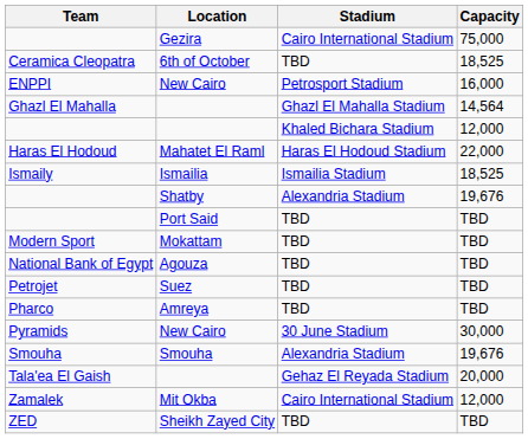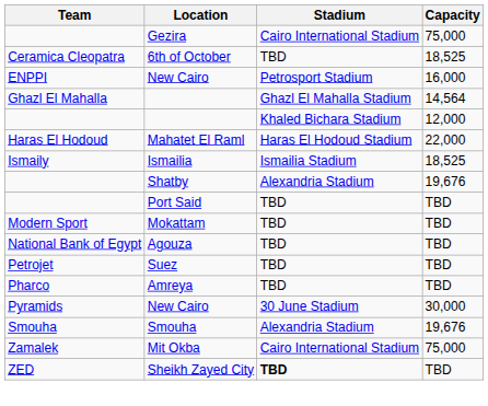 <table class="wikitable sortable" style=text-align:left>
 <tr>
 <th>Team</th>
 <th>Location</th>
 <th>Stadium</th>
 <th>Capacity</th>
 </tr>
 <tr>
 <td></td>
 <td><a href='#'>Gezira</a></td>
 <td><a href='#'>Cairo International Stadium</a></td>
 <td>75,000</td>
 </tr>
 <tr>
 <td><a href='#'>Ceramica Cleopatra</a></td>
 <td><a href='#'>6th of October</a></td>
 <td>TBD</td>
 <td>18,525</td>
 </tr>
 <tr>
 <td><a href='#'>ENPPI</a></td>
 <td><a href='#'>New Cairo</a></td>
 <td><a href='#'>Petrosport Stadium</a></td>
 <td>16,000</td>
 </tr>
 <tr>
 <td><a href='#'>Ghazl El Mahalla</a></td>
 <td></td>
 <td><a href='#'>Ghazl El Mahalla Stadium</a></td>
 <td>14,564</td>
 </tr>
 <tr>
 <td></td>
 <td></td>
 <td><a href='#'>Khaled Bichara Stadium</a></td>
 <td>12,000</td>
 </tr>
 <tr>
 <td><a href='#'>Haras El Hodoud</a></td>
 <td><a href='#'>Mahatet El Raml</a></td>
 <td><a href='#'>Haras El Hodoud Stadium</a></td>
 <td>22,000</td>
 </tr>
 <tr>
 <td><a href='#'>Ismaily</a></td>
 <td><a href='#'>Ismailia</a> </td>
 <td><a href='#'>Ismailia Stadium</a></td>
 <td>18,525</td>
 </tr>
 <tr>
 <td></td>
 <td><a href='#'>Shatby</a></td>
 <td><a href='#'>Alexandria Stadium</a></td>
 <td>19,676</td>
 </tr>
 <tr>
 <td></td>
 <td><a href='#'>Port Said</a> </td>
 <td>TBD</td>
 <td>TBD</td>
 </tr>
 <tr>
 <td><a href='#'>Modern Sport</a></td>
 <td><a href='#'>Mokattam</a></td>
 <td>TBD</td>
 <td>TBD</td>
 </tr>
 <tr>
 <td><a href='#'>National Bank of Egypt</a></td>
 <td><a href='#'>Agouza</a></td>
 <td>TBD</td>
 <td>TBD</td>
 </tr>
 <tr>
 <td><a href='#'>Petrojet</a></td>
 <td><a href='#'>Suez</a> </td>
 <td>TBD</td>
 <td>TBD</td>
 </tr>
 <tr>
 <td><a href='#'>Pharco</a></td>
 <td><a href='#'>Amreya</a></td>
 <td>TBD</td>
 <td>TBD</td>
 </tr>
 <tr>
 <td><a href='#'>Pyramids</a></td>
 <td><a href='#'>New Cairo</a></td>
 <td><a href='#'>30 June Stadium</a></td>
 <td>30,000</td>
 </tr>
 <tr>
 <td><a href='#'>Smouha</a></td>
 <td><a href='#'>Smouha</a></td>
 <td><a href='#'>Alexandria Stadium</a></td>
 <td>19,676</td>
 </tr>
 <tr>
-<td><a href='#'>Tala'ea El Gaish</a></td>
-<td></td>
-<td><a href='#'>Gehaz El Reyada Stadium</a></td>
-<td>20,000</td>
-</tr>
-<tr>
 <td><a href='#'>Zamalek</a></td>
 <td><a href='#'>Mit Okba</a></td>
 <td><a href='#'>Cairo International Stadium</a></td>
-<td>12,000</td>
+<td>75,000</td>
 </tr>
 <tr>
 <td><a href='#'>ZED</a></td>
 <td><a href='#'>Sheikh Zayed City</a></td>
-<td>TBD</td>
+<td><strong>TBD</strong></td>
 <td>TBD</td>
 </tr>
 </table>
